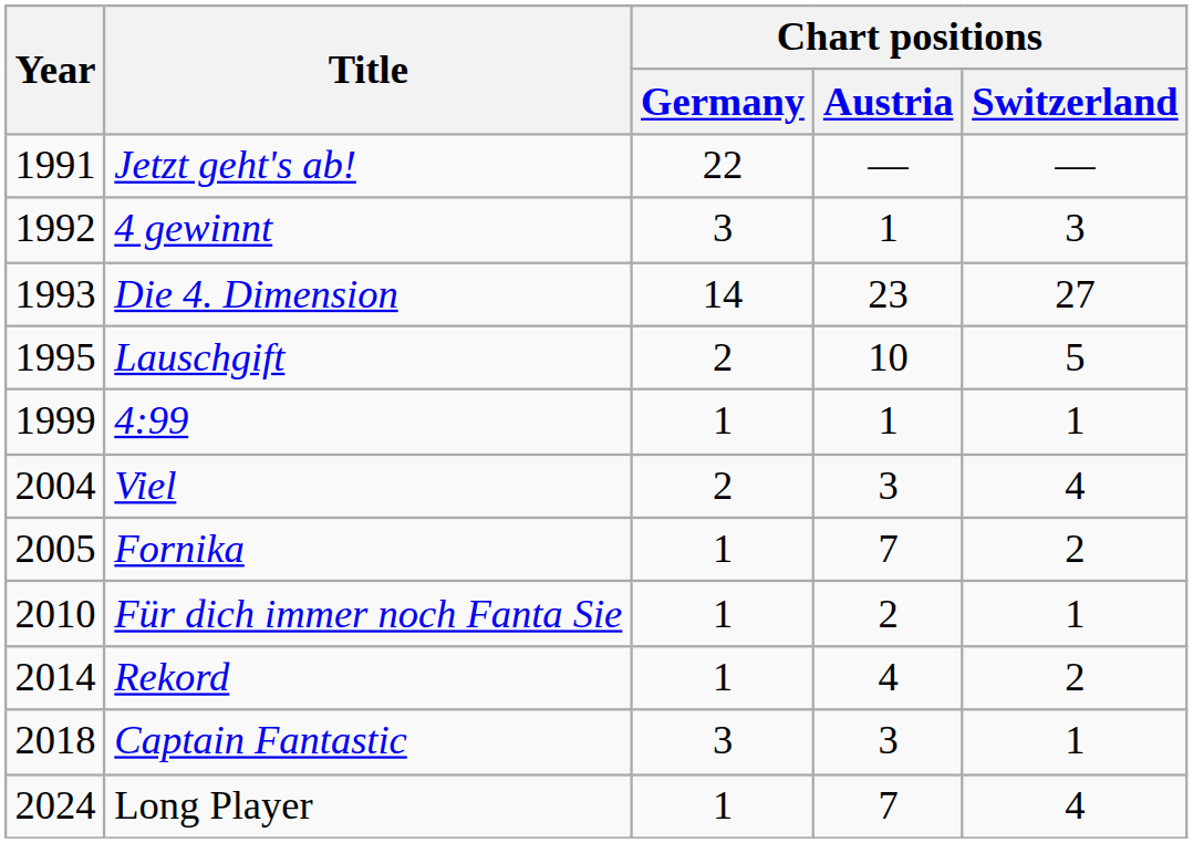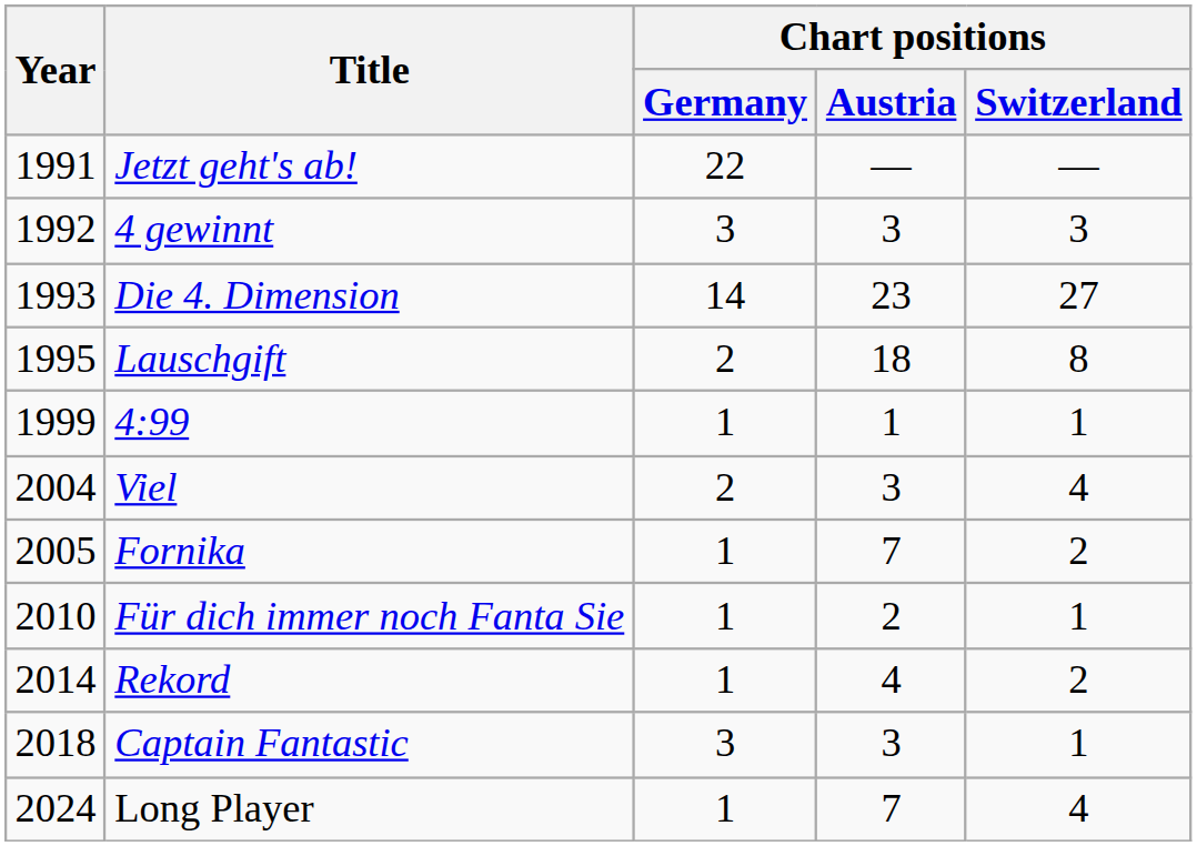 <table class="wikitable">
 <tr>
 <th rowspan="2">Year</th>
 <th rowspan="2">Title</th>
 <th colspan="3">Chart positions</th>
 </tr>
 <tr>
 <th><a href='#'>Germany</a></th>
 <th><a href='#'>Austria</a></th>
 <th><a href='#'>Switzerland</a></th>
 </tr>
 <tr>
 <td>1991</td>
 <td><em><a href='#'>Jetzt geht's ab!</a></em></td>
 <td align="center">22</td>
 <td align="center">—</td>
 <td align="center">—</td>
 </tr>
 <tr>
 <td>1992</td>
 <td><em><a href='#'>4 gewinnt</a></em></td>
 <td align="center">3</td>
-<td align="center">1</td>
+<td align="center">3</td>
 <td align="center">3</td>
 </tr>
 <tr>
 <td>1993</td>
 <td><em><a href='#'>Die 4. Dimension</a></em></td>
 <td align="center">14</td>
 <td align="center">23</td>
 <td align="center">27</td>
 </tr>
 <tr>
 <td>1995</td>
 <td><em><a href='#'>Lauschgift</a></em></td>
 <td align="center">2</td>
-<td align="center">10</td>
-<td align="center">5</td>
+<td align="center">18</td>
+<td align="center">8</td>
 </tr>
 <tr>
 <td>1999</td>
 <td><em><a href='#'>4:99</a></em></td>
 <td align="center">1</td>
 <td align="center">1</td>
 <td align="center">1</td>
 </tr>
 <tr>
 <td>2004</td>
 <td><em><a href='#'>Viel</a></em></td>
 <td align="center">2</td>
 <td align="center">3</td>
 <td align="center">4</td>
 </tr>
 <tr>
 <td>2005</td>
 <td><em><a href='#'>Fornika</a></em></td>
 <td align="center">1</td>
 <td align="center">7</td>
 <td align="center">2</td>
 </tr>
 <tr>
 <td>2010</td>
 <td><em><a href='#'>Für dich immer noch Fanta Sie</a></em></td>
 <td align="center">1</td>
 <td align="center">2</td>
 <td align="center">1</td>
 </tr>
 <tr>
 <td>2014</td>
 <td><em><a href='#'>Rekord</a></em></td>
 <td align="center">1</td>
 <td align="center">4</td>
 <td align="center">2</td>
 </tr>
 <tr>
 <td>2018</td>
 <td><em><a href='#'>Captain Fantastic</a></em></td>
 <td align="center">3</td>
 <td align="center">3<br></td>
 <td align="center">1</td>
 </tr>
 <tr>
 <td>2024</td>
 <td>Long Player</td>
 <td align="center">1</td>
 <td align="center">7</td>
 <td align="center">4</td>
 </tr>
 </table>
